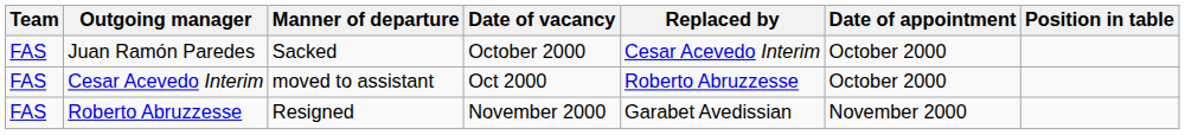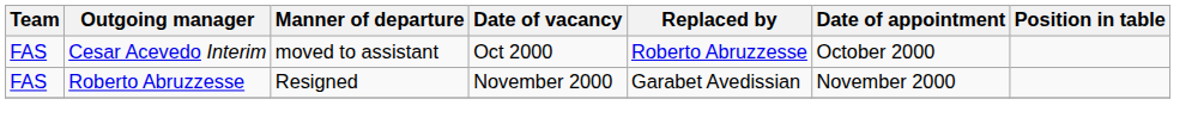 <table class="wikitable">
 <tr>
 <th>Team</th>
 <th>Outgoing manager</th>
 <th>Manner of departure</th>
 <th>Date of vacancy</th>
 <th>Replaced by</th>
 <th>Date of appointment</th>
 <th>Position in table</th>
-</tr>
-<tr>
-<td><a href='#'>FAS</a></td>
-<td> Juan Ramón Paredes</td>
-<td>Sacked</td>
-<td>October 2000</td>
-<td> <a href='#'>Cesar Acevedo</a> <em>Interim</em></td>
-<td>October 2000</td>
-<td></td>
 </tr>
 <tr>
 <td><a href='#'>FAS</a></td>
 <td> <a href='#'>Cesar Acevedo</a> <em>Interim</em></td>
 <td>moved to assistant</td>
 <td>Oct 2000</td>
 <td> <a href='#'>Roberto Abruzzesse</a></td>
 <td>October 2000</td>
 <td></td>
 </tr>
 <tr>
 <td><a href='#'>FAS</a></td>
 <td> <a href='#'>Roberto Abruzzesse</a></td>
 <td>Resigned</td>
 <td>November 2000</td>
 <td>  Garabet Avedissian</td>
 <td>November 2000</td>
 <td></td>
 </tr>
 <tr>
 </tr>
 </table>
